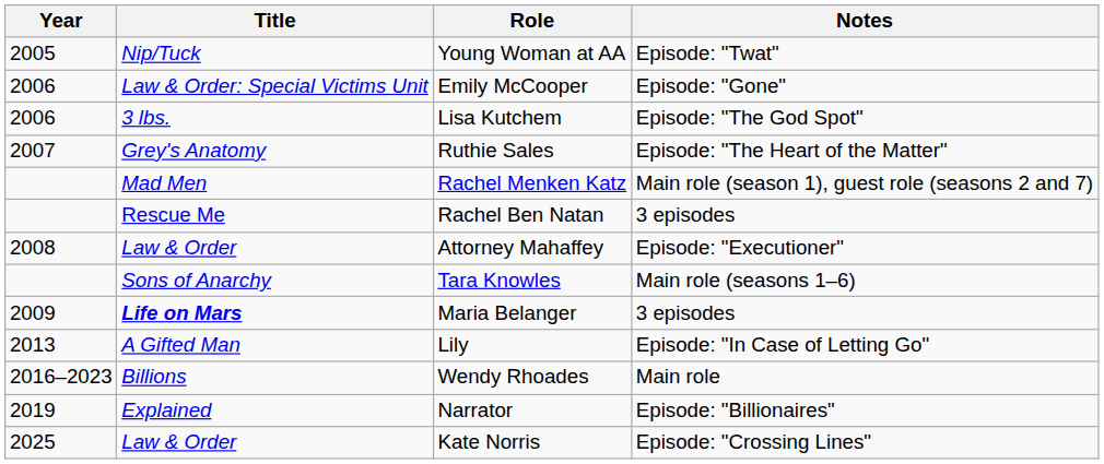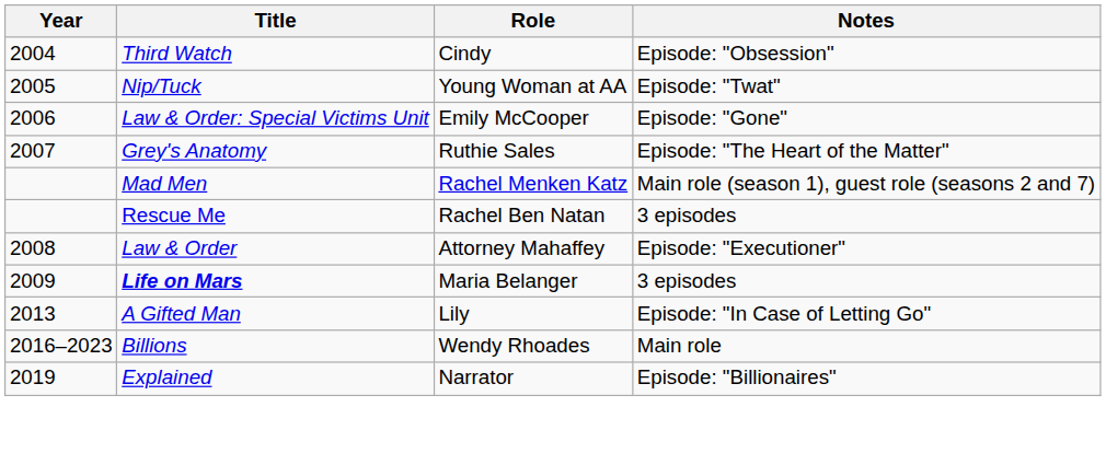 <table class = "wikitable sortable">
 <tr>
 <th>Year</th>
 <th>Title</th>
 <th>Role</th>
 <th class = "unsortable">Notes</th>
+</tr>
+<tr>
+<td>2004</td>
+<td><em><a href='#'>Third Watch</a></em></td>
+<td>Cindy</td>
+<td>Episode: "Obsession"</td>
 </tr>
 <tr>
 <td>2005</td>
 <td><em><a href='#'>Nip/Tuck</a></em></td>
 <td>Young Woman at AA</td>
 <td>Episode: "Twat"</td>
 </tr>
 <tr>
 <td>2006</td>
 <td><em><a href='#'>Law & Order: Special Victims Unit</a></em></td>
 <td>Emily McCooper</td>
 <td>Episode: "Gone"</td>
-</tr>
-<tr>
-<td>2006</td>
-<td><em><a href='#'>3 lbs.</a></em></td>
-<td>Lisa Kutchem</td>
-<td>Episode: "The God Spot"</td>
 </tr>
 <tr>
 <td>2007</td>
 <td><em><a href='#'>Grey's Anatomy</a></em></td>
 <td>Ruthie Sales</td>
 <td>Episode: "The Heart of the Matter"</td>
 </tr>
 <tr>
 <td></td>
 <td><em><a href='#'>Mad Men</a></em></td>
 <td><a href='#'>Rachel Menken Katz</a></td>
 <td>Main role (season 1), guest role (seasons 2 and 7)</td>
 </tr>
 <tr>
 <td></td>
 <td><em><a href='#'></em>Rescue Me<em></a></em></td>
 <td>Rachel Ben Natan</td>
 <td>3 episodes</td>
 </tr>
 <tr>
 <td>2008</td>
 <td><em><a href='#'>Law & Order</a></em></td>
 <td>Attorney Mahaffey</td>
 <td>Episode: "Executioner"</td>
 </tr>
 <tr>
-<td></td>
-<td><em><a href='#'>Sons of Anarchy</a></em></td>
-<td><a href='#'>Tara Knowles</a></td>
-<td>Main role (seasons 1–6)</td>
-</tr>
-<tr>
 <td>2009</td>
 <td><strong><em><a href='#'>Life on Mars</a></em></strong></td>
 <td>Maria Belanger</td>
 <td>3 episodes</td>
 </tr>
 <tr>
 <td>2013</td>
 <td><em><a href='#'>A Gifted Man</a></em></td>
 <td>Lily</td>
 <td>Episode: "In Case of Letting Go"</td>
 </tr>
 <tr>
 <td>2016–2023</td>
 <td><em><a href='#'>Billions</a></em></td>
 <td>Wendy Rhoades</td>
 <td>Main role</td>
 </tr>
 <tr>
 <td>2019</td>
 <td><em><a href='#'>Explained</a></em></td>
 <td>Narrator</td>
 <td>Episode: "Billionaires"</td>
 </tr>
-<tr>
-<td>2025</td>
-<td><em><a href='#'>Law & Order</a></em></td>
-<td>Kate Norris</td>
-<td>Episode: "Crossing Lines"</td>
-</tr>
 </table>
